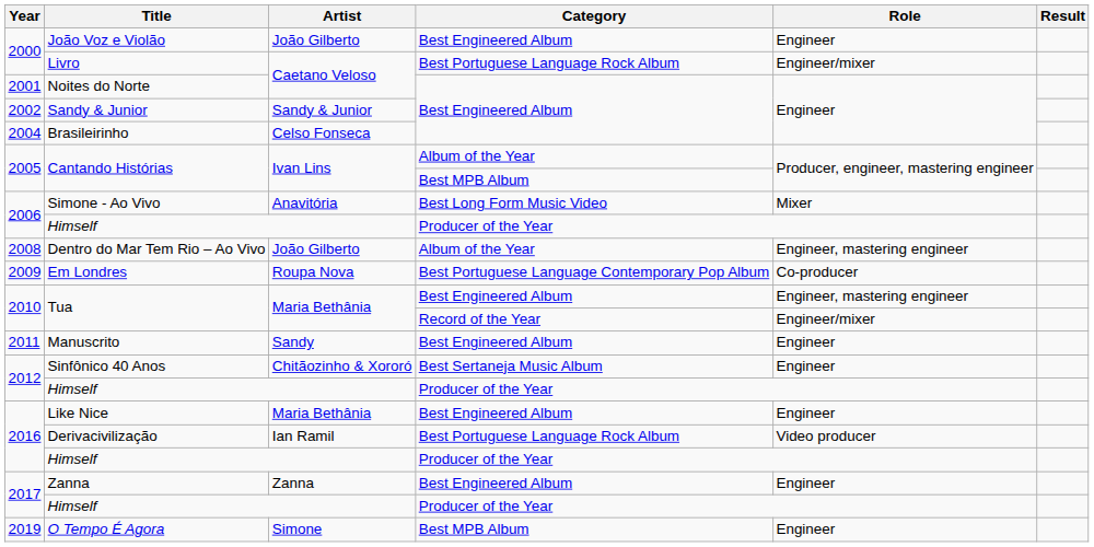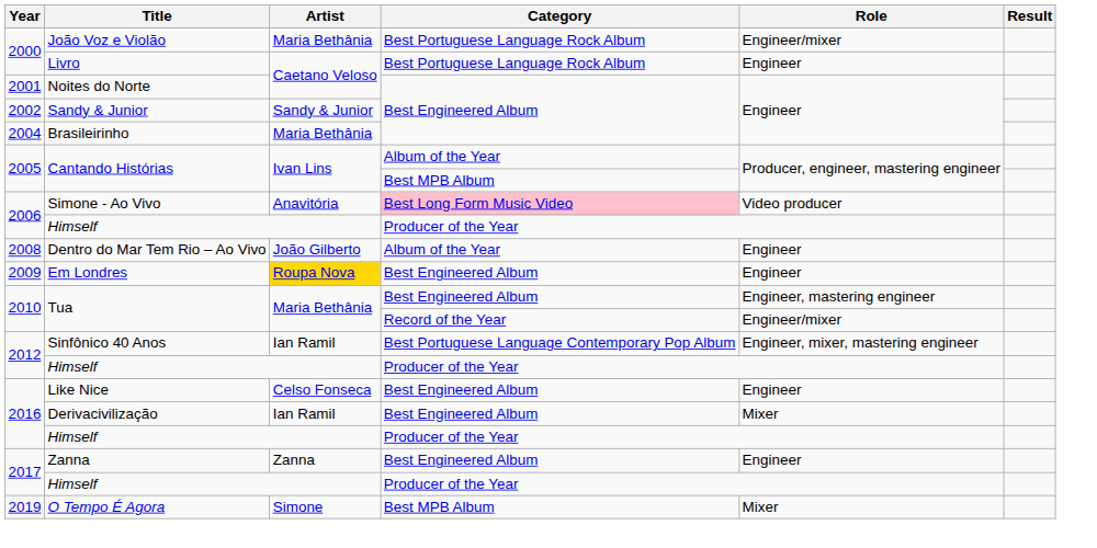 <table class="wikitable sortable">
 <tr>
 <th>Year</th>
 <th>Title</th>
 <th>Artist</th>
 <th>Category</th>
 <th>Role</th>
 <th>Result</th>
 </tr>
 <tr>
 <td rowspan="2"><a href='#'>2000</a></td>
 <td><a href='#'>João Voz e Violão</a></td>
-<td><a href='#'>João Gilberto</a></td>
-<td><a href='#'>Best Engineered Album</a></td>
-<td>Engineer</td>
+<td><a href='#'>Maria Bethânia</a></td>
+<td><a href='#'>Best Portuguese Language Rock Album</a></td>
+<td>Engineer/mixer</td>
 <td></td>
 </tr>
 <tr>
 <td><a href='#'>Livro</a></td>
 <td rowspan="2"><a href='#'>Caetano Veloso</a></td>
 <td><a href='#'>Best Portuguese Language Rock Album</a></td>
-<td>Engineer/mixer</td>
+<td>Engineer</td>
 <td></td>
 </tr>
 <tr>
 <td><a href='#'>2001</a></td>
 <td>Noites do Norte</td>
 <td rowspan="3"><a href='#'>Best Engineered Album</a></td>
 <td rowspan="3">Engineer</td>
 <td></td>
 </tr>
 <tr>
 <td><a href='#'>2002</a></td>
 <td><a href='#'>Sandy & Junior</a></td>
 <td><a href='#'>Sandy & Junior</a></td>
 <td></td>
 </tr>
 <tr>
 <td><a href='#'>2004</a></td>
 <td>Brasileirinho</td>
-<td><a href='#'>Celso Fonseca</a></td>
+<td><a href='#'>Maria Bethânia</a></td>
 <td></td>
 </tr>
 <tr>
 <td rowspan="2"><a href='#'>2005</a></td>
 <td rowspan="2"><a href='#'>Cantando Histórias</a></td>
 <td rowspan="2"><a href='#'>Ivan Lins</a></td>
 <td><a href='#'>Album of the Year</a></td>
 <td rowspan="2">Producer, engineer, mastering engineer</td>
 <td></td>
 </tr>
 <tr>
 <td><a href='#'>Best MPB Album</a></td>
 <td></td>
 </tr>
 <tr>
 <td rowspan="2"><a href='#'>2006</a></td>
 <td>Simone - Ao Vivo</td>
 <td><a href='#'>Anavitória</a></td>
-<td><a href='#'>Best Long Form Music Video</a></td>
-<td>Mixer</td>
+<td style="background: pink;"><a href='#'>Best Long Form Music Video</a></td>
+<td>Video producer</td>
 <td></td>
 </tr>
 <tr>
 <td colspan="2"><em>Himself</em></td>
 <td colspan="2"><a href='#'>Producer of the Year</a></td>
 <td></td>
 </tr>
 <tr>
 <td><a href='#'>2008</a></td>
 <td>Dentro do Mar Tem Rio – Ao Vivo</td>
 <td><a href='#'>João Gilberto</a></td>
 <td><a href='#'>Album of the Year</a></td>
-<td>Engineer, mastering engineer</td>
+<td>Engineer</td>
 <td></td>
 </tr>
 <tr>
 <td><a href='#'>2009</a></td>
 <td><a href='#'>Em Londres</a></td>
-<td><a href='#'>Roupa Nova</a></td>
-<td><a href='#'>Best Portuguese Language Contemporary Pop Album</a></td>
-<td>Co-producer</td>
+<td style="background: gold;"><a href='#'>Roupa Nova</a></td>
+<td><a href='#'>Best Engineered Album</a></td>
+<td>Engineer</td>
 <td></td>
 </tr>
 <tr>
 <td rowspan="2"><a href='#'>2010</a></td>
 <td rowspan="2">Tua</td>
 <td rowspan="2"><a href='#'>Maria Bethânia</a></td>
 <td><a href='#'>Best Engineered Album</a></td>
 <td>Engineer, mastering engineer</td>
 <td></td>
 </tr>
 <tr>
 <td><a href='#'>Record of the Year</a></td>
 <td>Engineer/mixer</td>
 <td></td>
 </tr>
 <tr>
-<td><a href='#'>2011</a></td>
-<td>Manuscrito</td>
-<td><a href='#'>Sandy</a></td>
-<td><a href='#'>Best Engineered Album</a></td>
-<td>Engineer</td>
-<td></td>
-</tr>
-<tr>
 <td rowspan="2"><a href='#'>2012</a></td>
 <td>Sinfônico 40 Anos</td>
-<td><a href='#'>Chitãozinho & Xororó</a></td>
-<td><a href='#'>Best Sertaneja Music Album</a></td>
-<td>Engineer</td>
+<td>Ian Ramil</td>
+<td><a href='#'>Best Portuguese Language Contemporary Pop Album</a></td>
+<td>Engineer, mixer, mastering engineer</td>
 <td></td>
 </tr>
 <tr>
 <td colspan="2"><em>Himself</em></td>
 <td colspan="2"><a href='#'>Producer of the Year</a></td>
 <td></td>
 </tr>
 <tr>
 <td rowspan="3"><a href='#'>2016</a></td>
 <td>Like Nice</td>
-<td><a href='#'>Maria Bethânia</a></td>
+<td><a href='#'>Celso Fonseca</a></td>
 <td><a href='#'>Best Engineered Album</a></td>
 <td>Engineer</td>
 <td></td>
 </tr>
 <tr>
 <td>Derivacivilização</td>
 <td>Ian Ramil</td>
-<td><a href='#'>Best Portuguese Language Rock Album</a></td>
-<td>Video producer</td>
+<td><a href='#'>Best Engineered Album</a></td>
+<td>Mixer</td>
 <td></td>
 </tr>
 <tr>
 <td colspan="2"><em>Himself</em></td>
 <td colspan="2"><a href='#'>Producer of the Year</a></td>
 <td></td>
 </tr>
 <tr>
 <td rowspan="2"><a href='#'>2017</a></td>
 <td>Zanna</td>
 <td>Zanna</td>
 <td><a href='#'>Best Engineered Album</a></td>
 <td>Engineer</td>
 <td></td>
 </tr>
 <tr>
 <td colspan="2"><em>Himself</em></td>
 <td colspan="2"><a href='#'>Producer of the Year</a></td>
 <td></td>
 </tr>
 <tr>
 <td><a href='#'>2019</a></td>
 <td><em><a href='#'>O Tempo É Agora</a></em></td>
 <td><a href='#'>Simone</a></td>
 <td><a href='#'>Best MPB Album</a></td>
-<td>Engineer</td>
+<td>Mixer</td>
 <td></td>
 </tr>
 </table>
